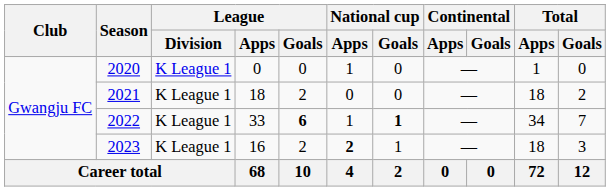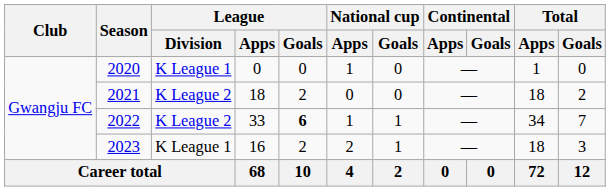 <table class=wikitable style=text-align:center>
 <tr>
 <th rowspan=2>Club</th>
 <th rowspan=2>Season</th>
 <th colspan=3>League</th>
 <th colspan=2>National cup</th>
 <th colspan=2>Continental</th>
 <th colspan=2>Total</th>
 </tr>
 <tr>
 <th>Division</th>
 <th>Apps</th>
 <th>Goals</th>
 <th>Apps</th>
 <th>Goals</th>
 <th>Apps</th>
 <th>Goals</th>
 <th>Apps</th>
 <th>Goals</th>
 </tr>
 <tr>
 <td rowspan=4><a href='#'>Gwangju FC</a></td>
 <td><a href='#'>2020</a></td>
 <td><a href='#'>K League 1</a></td>
 <td>0</td>
 <td>0</td>
 <td>1</td>
 <td>0</td>
 <td colspan=2>—</td>
 <td>1</td>
 <td>0</td>
 </tr>
 <tr>
 <td><a href='#'>2021</a></td>
-<td>K League 1</td>
+<td><a href='#'>K League 2</a></td>
 <td>18</td>
 <td>2</td>
 <td>0</td>
 <td>0</td>
 <td colspan=2>—</td>
 <td>18</td>
 <td>2</td>
 </tr>
 <tr>
 <td><a href='#'>2022</a></td>
-<td>K League 1</td>
+<td><a href='#'>K League 2</a></td>
 <td>33</td>
 <td><strong>6</strong></td>
 <td>1</td>
-<td><strong>1</strong></td>
+<td>1</td>
 <td colspan=2>—</td>
 <td>34</td>
 <td>7</td>
 </tr>
 <tr>
 <td><a href='#'>2023</a></td>
 <td>K League 1</td>
 <td>16</td>
 <td>2</td>
-<td><strong>2</strong></td>
+<td>2</td>
 <td>1</td>
 <td colspan=2>—</td>
 <td>18</td>
 <td>3</td>
 </tr>
 <tr>
 <th colspan=3>Career total</th>
 <th>68</th>
 <th>10</th>
 <th>4</th>
 <th>2</th>
 <th>0</th>
 <th>0</th>
 <th>72</th>
 <th>12</th>
 </tr>
 </table>
